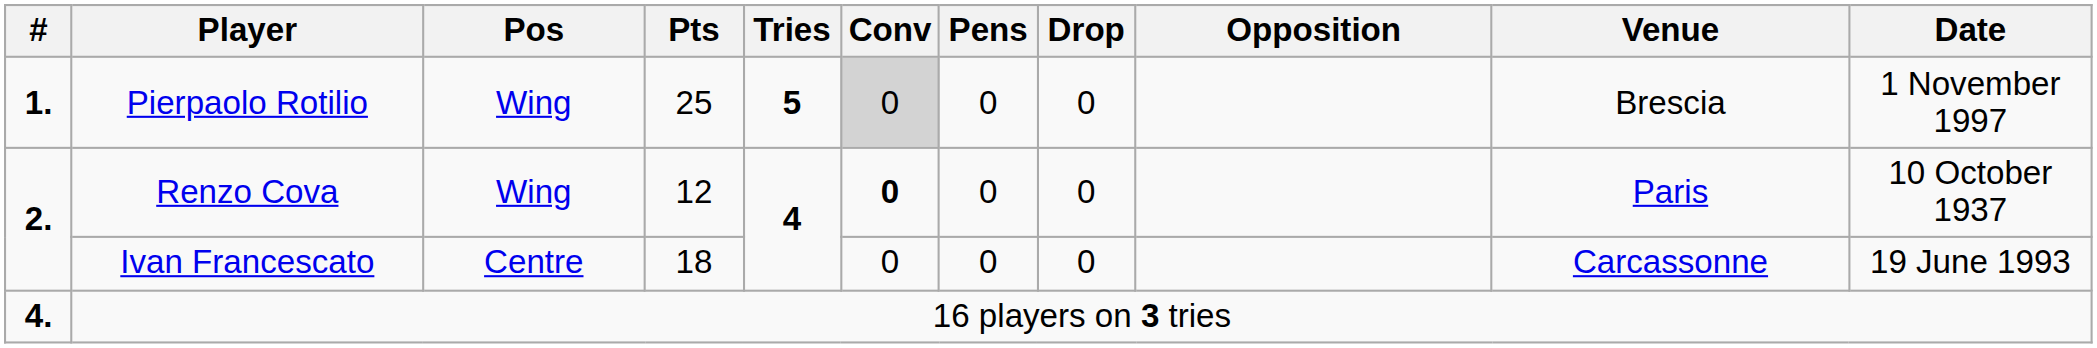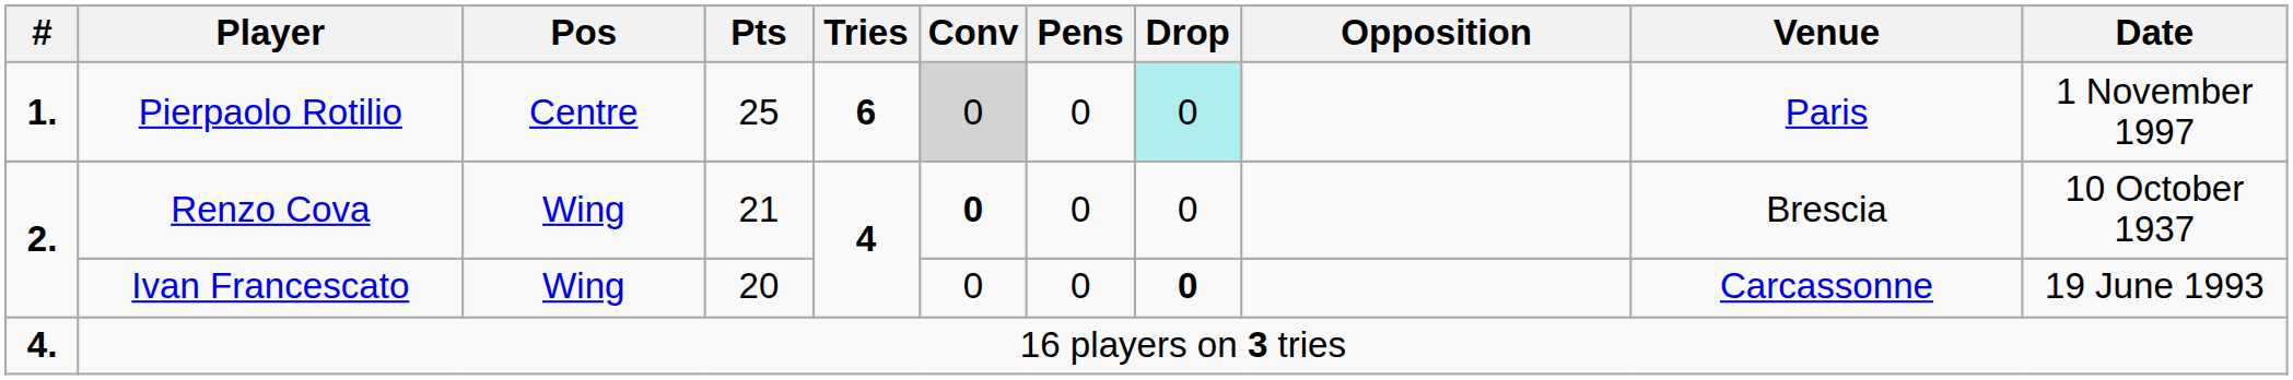 <table class="wikitable" style="text-align:center;">
 <tr>
 <th style="width:25px;">#</th>
 <th style="width:162px;">Player</th>
 <th style="width:100px;">Pos</th>
 <th style="width:40px;">Pts</th>
 <th style="width:40px;">Tries</th>
 <th style="width:40px;">Conv</th>
 <th style="width:40px;">Pens</th>
 <th style="width:40px;">Drop</th>
 <th style="width:165px;">Opposition</th>
 <th style="width:165px;">Venue</th>
 <th style="width:110px;">Date</th>
 </tr>
 <tr>
 <td><strong>1.</strong></td>
 <td><a href='#'>Pierpaolo Rotilio</a></td>
-<td><a href='#'>Wing</a></td>
+<td><a href='#'>Centre</a></td>
 <td>25</td>
-<td><strong>5</strong></td>
+<td><strong>6</strong></td>
 <td style="background: lightgrey;">0</td>
 <td>0</td>
-<td>0</td>
+<td style="background: paleturquoise;">0</td>
 <td></td>
-<td> Brescia</td>
+<td> <a href='#'>Paris</a></td>
 <td>1 November 1997</td>
 </tr>
 <tr>
 <td rowspan=2><strong>2.</strong></td>
 <td><a href='#'>Renzo Cova</a></td>
 <td><a href='#'>Wing</a></td>
-<td>12</td>
+<td>21</td>
 <td rowspan=2><strong>4</strong></td>
 <td><strong>0</strong></td>
 <td>0</td>
 <td>0</td>
 <td></td>
-<td> <a href='#'>Paris</a></td>
+<td> Brescia</td>
 <td>10 October 1937</td>
 </tr>
 <tr>
 <td><a href='#'>Ivan Francescato</a></td>
-<td><a href='#'>Centre</a></td>
-<td>18</td>
+<td><a href='#'>Wing</a></td>
+<td>20</td>
 <td>0</td>
 <td>0</td>
-<td>0</td>
+<td><strong>0</strong></td>
 <td></td>
 <td> <a href='#'>Carcassonne</a></td>
 <td>19 June 1993</td>
 </tr>
 <tr>
 <td rowspan=16><strong>4.</strong></td>
 <td colspan=10>16 players on <strong>3</strong> tries</td>
 </tr>
 </table>
